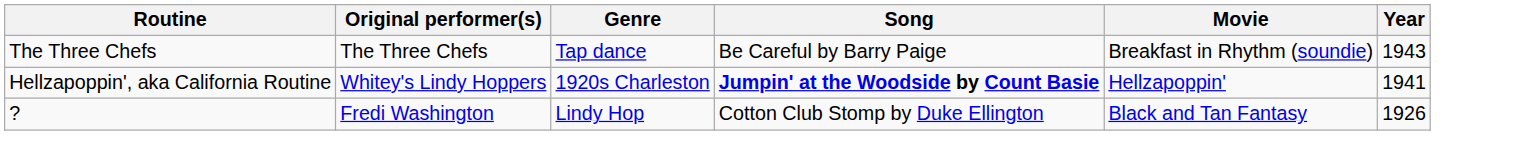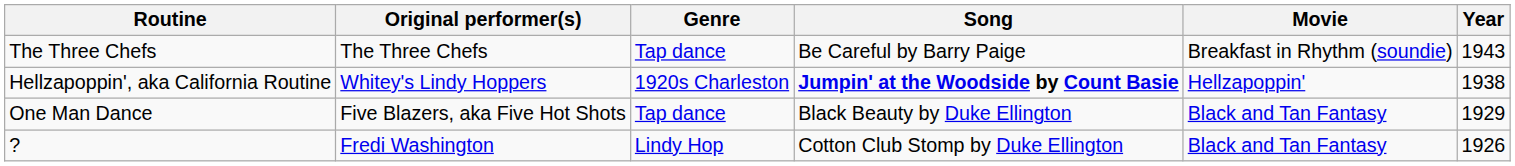 <table class="wikitable">
 <tr>
 <th>Routine</th>
 <th>Original performer(s)</th>
 <th>Genre</th>
 <th>Song</th>
 <th>Movie</th>
 <th>Year</th>
 </tr>
 <tr>
 <td>The Three Chefs</td>
 <td>The Three Chefs</td>
 <td><a href='#'>Tap dance</a></td>
 <td>Be Careful by Barry Paige</td>
 <td>Breakfast in Rhythm (<a href='#'>soundie</a>)</td>
 <td>1943</td>
 </tr>
 <tr>
 <td>Hellzapoppin', aka California Routine</td>
 <td><a href='#'>Whitey's Lindy Hoppers</a></td>
 <td><a href='#'>1920s Charleston</a></td>
 <td><strong><a href='#'>Jumpin' at the Woodside</a> by <a href='#'>Count Basie</a></strong></td>
 <td><a href='#'>Hellzapoppin'</a></td>
-<td>1941</td>
+<td>1938</td>
+</tr>
+<tr>
+<td>One Man Dance</td>
+<td>Five Blazers, aka Five Hot Shots</td>
+<td><a href='#'>Tap dance</a></td>
+<td>Black Beauty by <a href='#'>Duke Ellington</a></td>
+<td><a href='#'>Black and Tan Fantasy</a></td>
+<td>1929</td>
 </tr>
 <tr>
 <td>?</td>
 <td><a href='#'>Fredi Washington</a></td>
 <td><a href='#'>Lindy Hop</a></td>
 <td>Cotton Club Stomp by <a href='#'>Duke Ellington</a></td>
 <td><a href='#'>Black and Tan Fantasy</a></td>
 <td>1926</td>
 </tr>
 </table>
